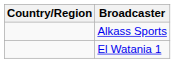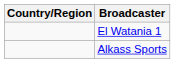 <table class="wikitable sortable">
 <tr>
 <th>Country/Region</th>
 <th>Broadcaster</th>
 </tr>
 <tr>
 <td></td>
-<td><a href='#'>Alkass Sports</a></td>
+<td><a href='#'>El Watania 1</a></td>
 </tr>
 <tr>
 <td></td>
-<td><a href='#'>El Watania 1</a></td>
+<td><a href='#'>Alkass Sports</a></td>
 </tr>
 </table>
